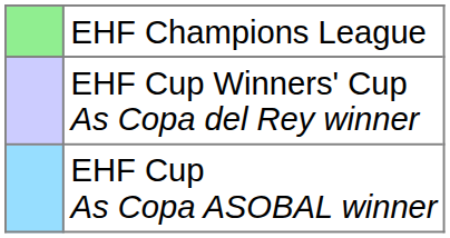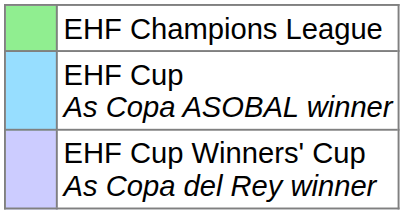 <table bgcolor="#f7f8ff" cellpadding="3" cellspacing="0" border="1" style="font-size: 95%; border: gray solid 1px; border-collapse: collapse;text-align:center;">
 <tr>
 <td style="background: #90EE90;" width="20"></td>
 <td bgcolor="#ffffff" align="left">EHF Champions League</td>
 </tr>
 <tr>
+<td style="background: #97DEFF;" width="20"></td>
+<td bgcolor="#ffffff" align="left">EHF Cup<br><em>As Copa ASOBAL winner</em></td>
+</tr>
+<tr>
 <td style="background: #ccccff;" width="20"></td>
 <td bgcolor="#ffffff" align="left">EHF Cup Winners' Cup<br><em>As Copa del Rey winner</em></td>
 </tr>
-<tr>
-<td style="background: #97DEFF;" width="20"></td>
-<td bgcolor="#ffffff" align="left">EHF Cup<br><em>As Copa ASOBAL winner</em></td>
-</tr>
 </table>
